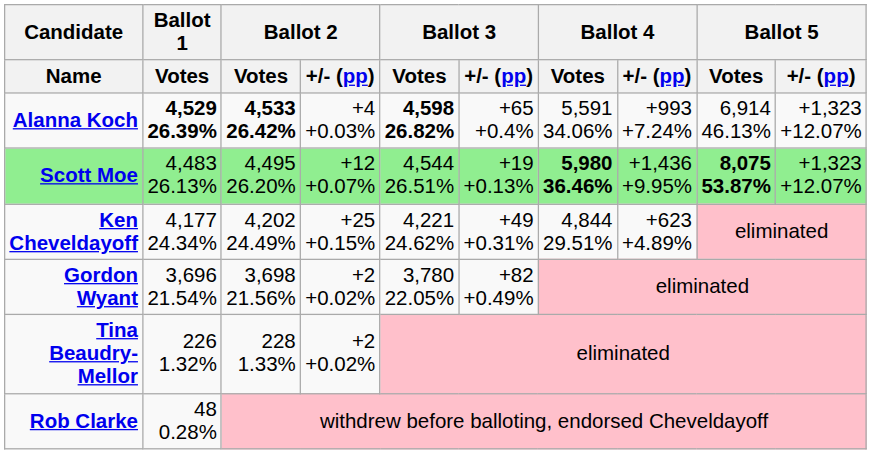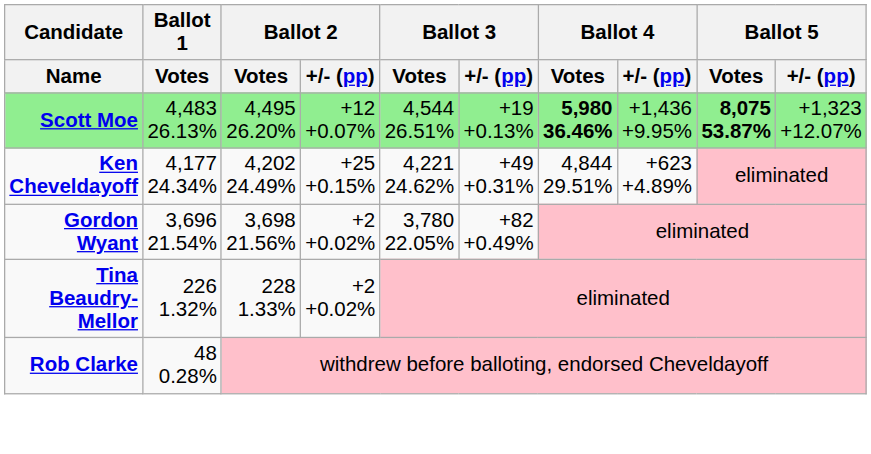 <table class="wikitable">
 <tr>
 <th>Candidate</th>
 <th>Ballot 1</th>
 <th colspan = "2">Ballot 2</th>
 <th colspan = "2">Ballot 3</th>
 <th colspan = "2">Ballot 4</th>
 <th colspan = "2">Ballot 5</th>
 </tr>
 <tr>
 <th>Name</th>
 <th width = "50">Votes</th>
 <th width = "50">Votes</th>
 <th width = "50">+/- (<a href='#'>pp</a>)</th>
 <th width = "50">Votes</th>
 <th width = "50">+/- (<a href='#'>pp</a>)</th>
 <th width = "50">Votes</th>
 <th width = "50">+/- (<a href='#'>pp</a>)</th>
 <th width = "50">Votes</th>
 <th width = "50">+/- (<a href='#'>pp</a>)</th>
-</tr>
-<tr style="text-align:right;">
-<td><strong><a href='#'>Alanna Koch</a></strong></td>
-<td><strong>4,529<br>26.39%</strong></td>
-<td><strong>4,533<br>26.42%</strong></td>
-<td>+4<br>+0.03%</td>
-<td><strong>4,598<br>26.82%</strong></td>
-<td>+65<br>+0.4%</td>
-<td>5,591<br>34.06%</td>
-<td>+993<br>+7.24%</td>
-<td>6,914<br>46.13%</td>
-<td>+1,323<br>+12.07%</td>
 </tr>
 <tr style="text-align:right;background:lightgreen;">
 <td><strong><a href='#'>Scott Moe</a></strong></td>
 <td>4,483<br>26.13%</td>
 <td>4,495<br>26.20%</td>
 <td>+12<br>+0.07%</td>
 <td>4,544<br>26.51%</td>
 <td>+19<br>+0.13%</td>
 <td><strong>5,980<br>36.46%</strong></td>
 <td>+1,436<br>+9.95%</td>
 <td><strong>8,075<br>53.87%</strong></td>
 <td>+1,323<br>+12.07%</td>
 </tr>
 <tr style="text-align:right;">
 <td><strong><a href='#'>Ken Cheveldayoff</a></strong></td>
 <td>4,177<br>24.34%</td>
 <td>4,202<br>24.49%</td>
 <td>+25<br>+0.15%</td>
 <td>4,221<br>24.62%</td>
 <td>+49<br>+0.31%</td>
 <td>4,844<br>29.51%</td>
 <td>+623<br>+4.89%</td>
 <td style="text-align:center; background:pink" colspan=2>eliminated</td>
 </tr>
 <tr style="text-align:right;">
 <td><strong><a href='#'>Gordon Wyant</a></strong></td>
 <td>3,696<br>21.54%</td>
 <td>3,698<br>21.56%</td>
 <td>+2<br>+0.02%</td>
 <td>3,780<br>22.05%</td>
 <td>+82<br>+0.49%</td>
 <td style="text-align:center; background:pink" colspan=4>eliminated</td>
 </tr>
 <tr style="text-align:right;">
 <td><strong><a href='#'>Tina Beaudry-Mellor</a></strong></td>
 <td>226<br>1.32%</td>
 <td>228<br>1.33%</td>
 <td>+2<br>+0.02%</td>
 <td style="text-align:center; background:pink" colspan=6>eliminated</td>
 </tr>
 <tr style="text-align:right;">
 <td><strong><a href='#'>Rob Clarke</a></strong></td>
 <td>48<br>0.28%</td>
 <td style="text-align:center; background:pink" colspan=8>withdrew before balloting, endorsed Cheveldayoff</td>
 </tr>
 </table>
